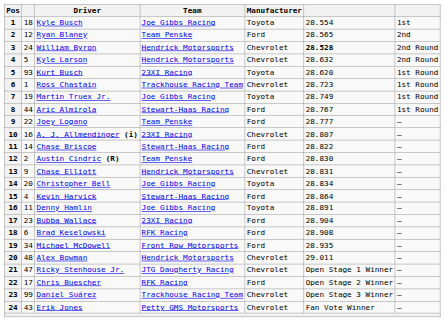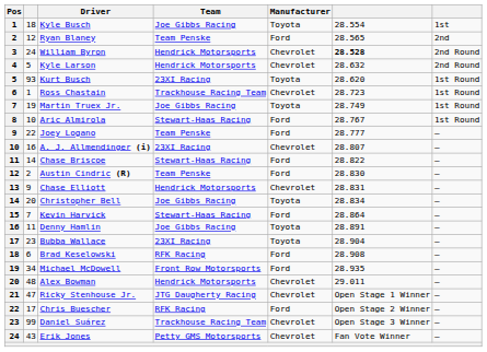 <table class="wikitable" style="font-size:95%">
 <tr>
 <th>Pos</th>
 <th></th>
 <th>Driver</th>
 <th>Team</th>
 <th>Manufacturer</th>
 <th></th>
 <th></th>
 </tr>
 <tr>
 <th>1</th>
 <td>18</td>
 <td><a href='#'>Kyle Busch</a></td>
 <td><a href='#'>Joe Gibbs Racing</a></td>
 <td>Toyota</td>
 <td>28.554</td>
 <td>1st</td>
 </tr>
 <tr>
 <th>2</th>
 <td>12</td>
 <td><a href='#'>Ryan Blaney</a></td>
 <td><a href='#'>Team Penske</a></td>
 <td>Ford</td>
 <td>28.565</td>
 <td>2nd</td>
 </tr>
 <tr>
 <th>3</th>
 <td>24</td>
 <td><a href='#'>William Byron</a></td>
 <td><a href='#'>Hendrick Motorsports</a></td>
 <td>Chevrolet</td>
 <td><strong>28.528</strong></td>
 <td>2nd Round</td>
 </tr>
 <tr>
 <th>4</th>
 <td>5</td>
 <td><a href='#'>Kyle Larson</a></td>
 <td><a href='#'>Hendrick Motorsports</a></td>
 <td>Chevrolet</td>
 <td>28.632</td>
 <td>2nd Round</td>
 </tr>
 <tr>
 <th>5</th>
 <td>93</td>
 <td><a href='#'>Kurt Busch</a></td>
 <td><a href='#'>23XI Racing</a></td>
 <td>Toyota</td>
 <td>28.620</td>
 <td>1st Round</td>
 </tr>
 <tr>
 <th>6</th>
 <td>1</td>
 <td><a href='#'>Ross Chastain</a></td>
 <td><a href='#'>Trackhouse Racing Team</a></td>
 <td>Chevrolet</td>
 <td>28.723</td>
 <td>1st Round</td>
 </tr>
 <tr>
 <th>7</th>
 <td>19</td>
 <td><a href='#'>Martin Truex Jr.</a></td>
 <td><a href='#'>Joe Gibbs Racing</a></td>
 <td>Toyota</td>
 <td>28.749</td>
 <td>1st Round</td>
 </tr>
 <tr>
 <th>8</th>
-<td>44</td>
+<td>10</td>
 <td><a href='#'>Aric Almirola</a></td>
 <td><a href='#'>Stewart-Haas Racing</a></td>
 <td>Ford</td>
 <td>28.767</td>
 <td>1st Round</td>
 </tr>
 <tr>
 <th>9</th>
 <td>22</td>
 <td><a href='#'>Joey Logano</a></td>
 <td><a href='#'>Team Penske</a></td>
 <td>Ford</td>
 <td>28.777</td>
 <td>—</td>
 </tr>
 <tr>
 <th>10</th>
 <td>16</td>
 <td><a href='#'>A. J. Allmendinger</a> <strong>(i)</strong></td>
 <td><a href='#'>23XI Racing</a></td>
 <td>Chevrolet</td>
 <td>28.807</td>
 <td>—</td>
 </tr>
 <tr>
 <th>11</th>
 <td>14</td>
 <td><a href='#'>Chase Briscoe</a></td>
 <td><a href='#'>Stewart-Haas Racing</a></td>
 <td>Ford</td>
 <td>28.822</td>
 <td>—</td>
 </tr>
 <tr>
 <th>12</th>
 <td>2</td>
 <td><a href='#'>Austin Cindric</a> <strong>(R)</strong></td>
 <td><a href='#'>Team Penske</a></td>
 <td>Ford</td>
 <td>28.830</td>
 <td>—</td>
 </tr>
 <tr>
 <th>13</th>
 <td>9</td>
 <td><a href='#'>Chase Elliott</a></td>
 <td><a href='#'>Hendrick Motorsports</a></td>
 <td>Chevrolet</td>
 <td>28.831</td>
 <td>—</td>
 </tr>
 <tr>
 <th>14</th>
 <td>20</td>
 <td><a href='#'>Christopher Bell</a></td>
 <td><a href='#'>Joe Gibbs Racing</a></td>
 <td>Toyota</td>
 <td>28.834</td>
 <td>—</td>
 </tr>
 <tr>
 <th>15</th>
-<td>4</td>
+<td>7</td>
 <td><a href='#'>Kevin Harvick</a></td>
 <td><a href='#'>Stewart-Haas Racing</a></td>
 <td>Ford</td>
 <td>28.864</td>
 <td>—</td>
 </tr>
 <tr>
 <th>16</th>
 <td>11</td>
 <td><a href='#'>Denny Hamlin</a></td>
 <td><a href='#'>Joe Gibbs Racing</a></td>
 <td>Toyota</td>
 <td>28.891</td>
 <td>—</td>
 </tr>
 <tr>
 <th>17</th>
 <td>23</td>
 <td><a href='#'>Bubba Wallace</a></td>
 <td><a href='#'>23XI Racing</a></td>
-<td>Ford</td>
+<td>Toyota</td>
 <td>28.904</td>
 <td>—</td>
 </tr>
 <tr>
 <th>18</th>
 <td>6</td>
 <td><a href='#'>Brad Keselowski</a></td>
 <td><a href='#'>RFK Racing</a></td>
 <td>Ford</td>
 <td>28.908</td>
 <td>—</td>
 </tr>
 <tr>
 <th>19</th>
 <td>34</td>
 <td><a href='#'>Michael McDowell</a></td>
 <td><a href='#'>Front Row Motorsports</a></td>
 <td>Ford</td>
 <td>28.935</td>
 <td>—</td>
 </tr>
 <tr>
 <th>20</th>
 <td>48</td>
 <td><a href='#'>Alex Bowman</a></td>
 <td><a href='#'>Hendrick Motorsports</a></td>
 <td>Chevrolet</td>
 <td>29.011</td>
 <td>—</td>
 </tr>
 <tr>
 <th>21</th>
 <td>47</td>
 <td><a href='#'>Ricky Stenhouse Jr.</a></td>
 <td><a href='#'>JTG Daugherty Racing</a></td>
 <td>Chevrolet</td>
 <td>Open Stage 1 Winner</td>
 <td>—</td>
 </tr>
 <tr>
 <th>22</th>
 <td>17</td>
 <td><a href='#'>Chris Buescher</a></td>
 <td><a href='#'>RFK Racing</a></td>
 <td>Ford</td>
 <td>Open Stage 2 Winner</td>
 <td>—</td>
 </tr>
 <tr>
 <th>23</th>
 <td>99</td>
 <td><a href='#'>Daniel Suárez</a></td>
 <td><a href='#'>Trackhouse Racing Team</a></td>
 <td>Chevrolet</td>
 <td>Open Stage 3 Winner</td>
 <td>—</td>
 </tr>
 <tr>
 <th>24</th>
 <td>43</td>
 <td><a href='#'>Erik Jones</a></td>
 <td><a href='#'>Petty GMS Motorsports</a></td>
 <td>Chevrolet</td>
 <td>Fan Vote Winner</td>
 <td>—</td>
 </tr>
 <tr>
 <th colspan="7"></th>
 </tr>
 </table>
